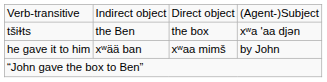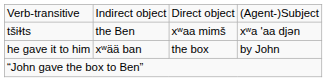 <table class="wikitable">
 <tr>
 <td colspan="2">Verb-transitive</td>
 <td>Indirect object</td>
 <td>Direct object</td>
 <td>(Agent-)Subject</td>
 </tr>
 <tr>
 <td colspan="2">tšiɫts</td>
 <td>the Ben</td>
-<td>the box</td>
+<td>xʷaa mimš</td>
 <td>xʷa 'aa djən</td>
 </tr>
 <tr>
 <td colspan="2">he gave it to him</td>
 <td>xʷää ban</td>
-<td>xʷaa mimš</td>
+<td>the box</td>
 <td>by John</td>
 </tr>
 <tr>
 <td colspan="5" rowspan="2">“John gave the box to Ben”</td>
 </tr>
 <tr>
 </tr>
 </table>
